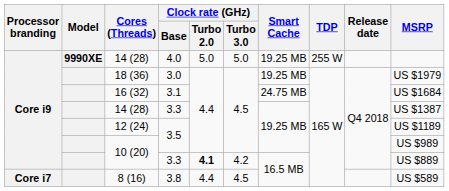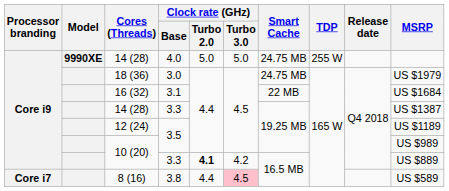 <table class="wikitable sortable nowrap" style="text-align: center;">
 <tr>
 <th class="unsortable" rowspan="2">Processor<br>branding</th>
 <th rowspan="2">Model</th>
 <th class="unsortable" rowspan="2"><a href='#'>Cores</a><br>(<a href='#'>Threads</a>)</th>
 <th colspan="3"><a href='#'>Clock rate</a> (GHz)</th>
 <th class="unsortable" rowspan="2"><a href='#'>Smart<br>Cache</a></th>
 <th rowspan="2"><a href='#'>TDP</a></th>
 <th rowspan="2">Release<br>date</th>
 <th class="unsortable" rowspan="2"><a href='#'>MSRP</a></th>
 </tr>
 <tr>
 <th class="unsortable">Base</th>
 <th class="unsortable">Turbo<br>2.0</th>
 <th class="unsortable">Turbo<br>3.0</th>
 </tr>
 <tr>
 <th rowspan=7>Core i9</th>
 <th style="text-align:left;" data-sort-value="sku8">9990XE</th>
 <td>14 (28)</td>
 <td>4.0</td>
 <td>5.0</td>
 <td>5.0</td>
-<td>19.25 MB</td>
+<td>24.75 MB</td>
 <td>255 W</td>
 <td></td>
 <td></td>
 </tr>
 <tr>
 <th style="text-align:left;" data-sort-value="sku7"></th>
 <td>18 (36)</td>
 <td>3.0</td>
 <td rowspan=5>4.4</td>
 <td rowspan=5>4.5</td>
-<td>19.25 MB</td>
+<td>24.75 MB</td>
 <td rowspan=7>165 W</td>
 <td rowspan=6>Q4 2018</td>
 <td>US $1979</td>
 </tr>
 <tr>
 <th style="text-align:left;" data-sort-value="sku6"></th>
 <td>16 (32)</td>
 <td>3.1</td>
-<td>24.75 MB</td>
+<td>22 MB</td>
 <td>US $1684</td>
 </tr>
 <tr>
 <th style="text-align:left;" data-sort-value="sku5"></th>
 <td>14 (28)</td>
 <td>3.3</td>
 <td rowspan=3>19.25 MB</td>
 <td>US $1387</td>
 </tr>
 <tr>
 <th style="text-align:left;" data-sort-value="sku4"></th>
 <td>12 (24)</td>
 <td rowspan=2>3.5</td>
 <td>US $1189</td>
 </tr>
 <tr>
 <th style="text-align:left;" data-sort-value="sku3"></th>
 <td rowspan=2>10 (20)</td>
 <td>US $989</td>
 </tr>
 <tr>
 <th style="text-align:left;" data-sort-value="sku2"></th>
 <td>3.3</td>
 <td><strong>4.1</strong></td>
 <td>4.2</td>
 <td rowspan=2>16.5 MB</td>
 <td>US $889</td>
 </tr>
 <tr>
 <th>Core i7</th>
 <th style="text-align:left;" data-sort-value="sku1"></th>
 <td>8 (16)</td>
 <td>3.8</td>
 <td>4.4</td>
-<td>4.5</td>
+<td style="background: pink;">4.5</td>
 <td></td>
 <td>US $589</td>
 </tr>
 </table>
